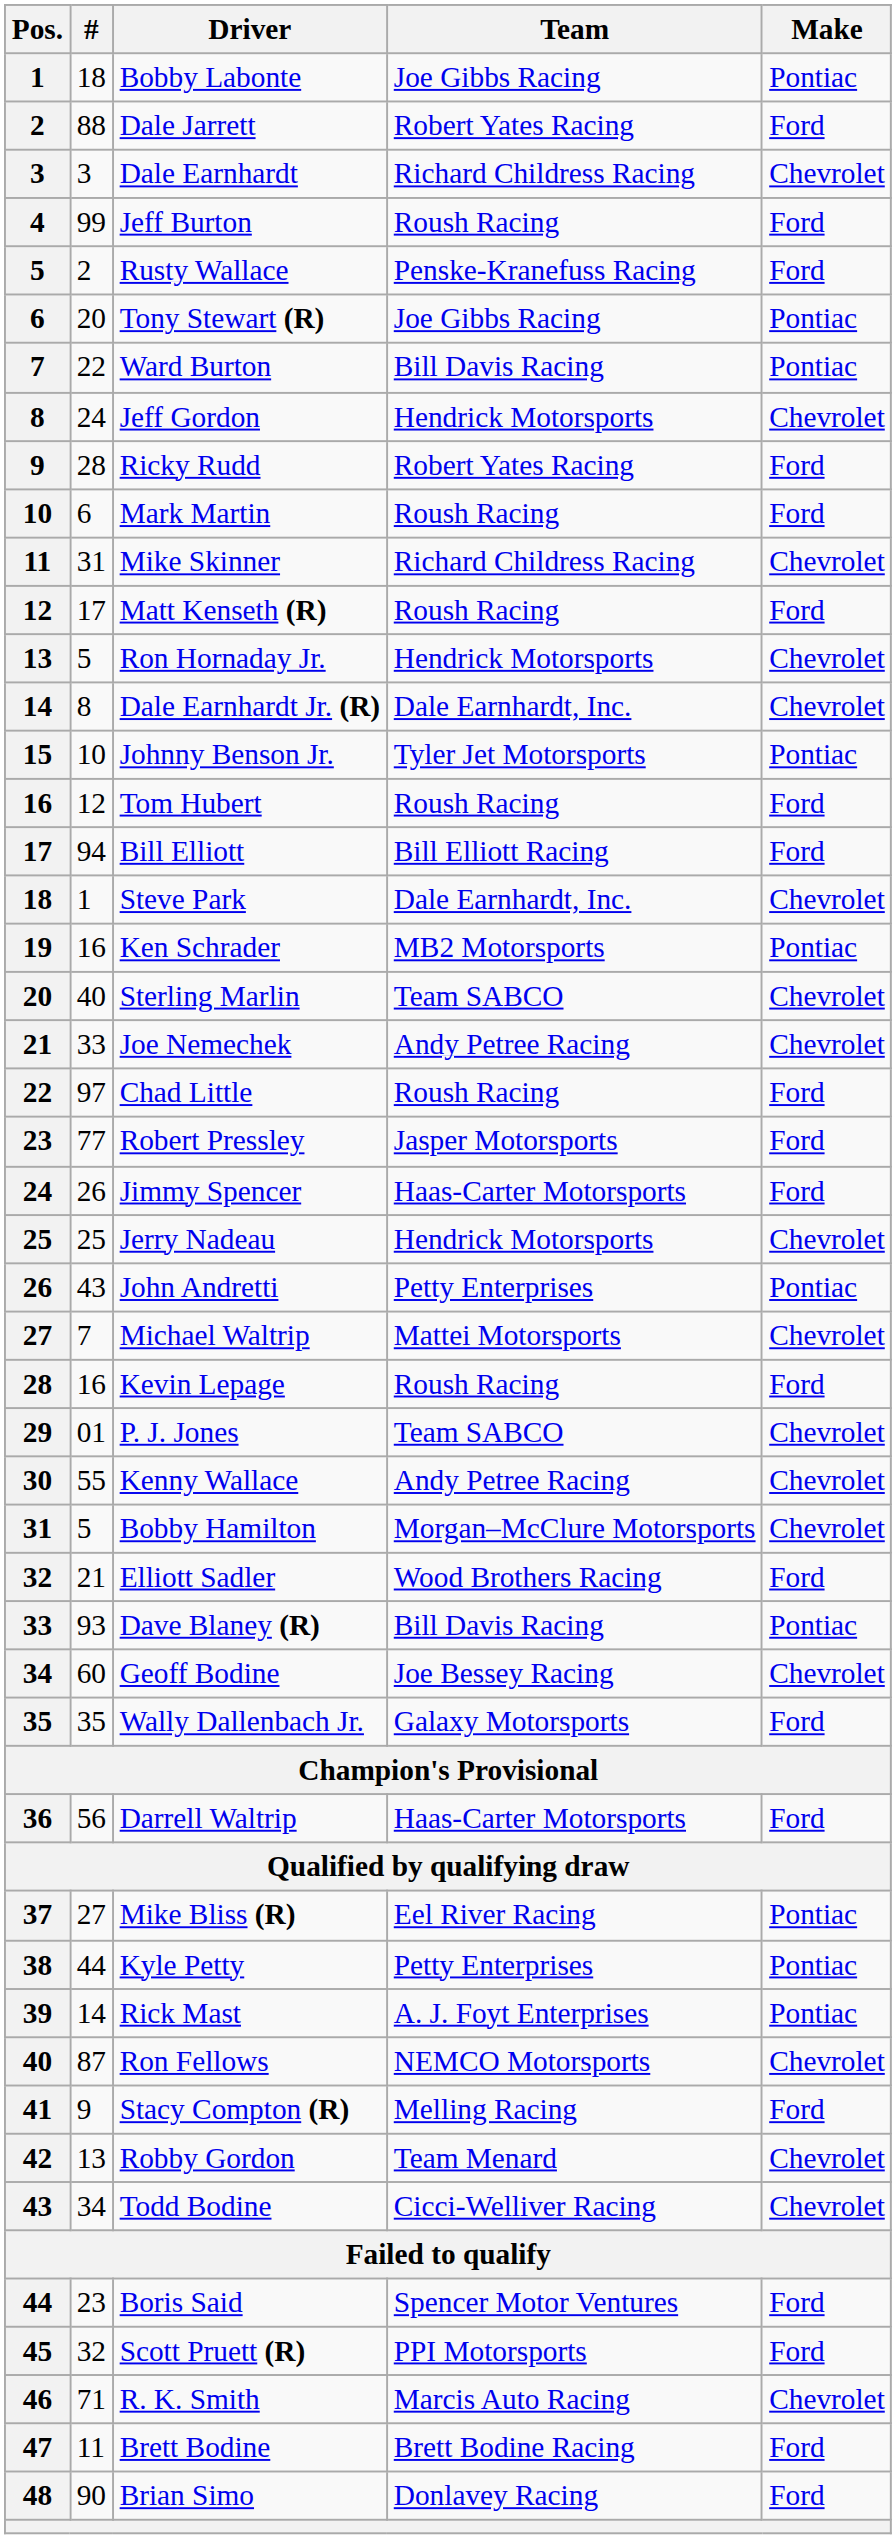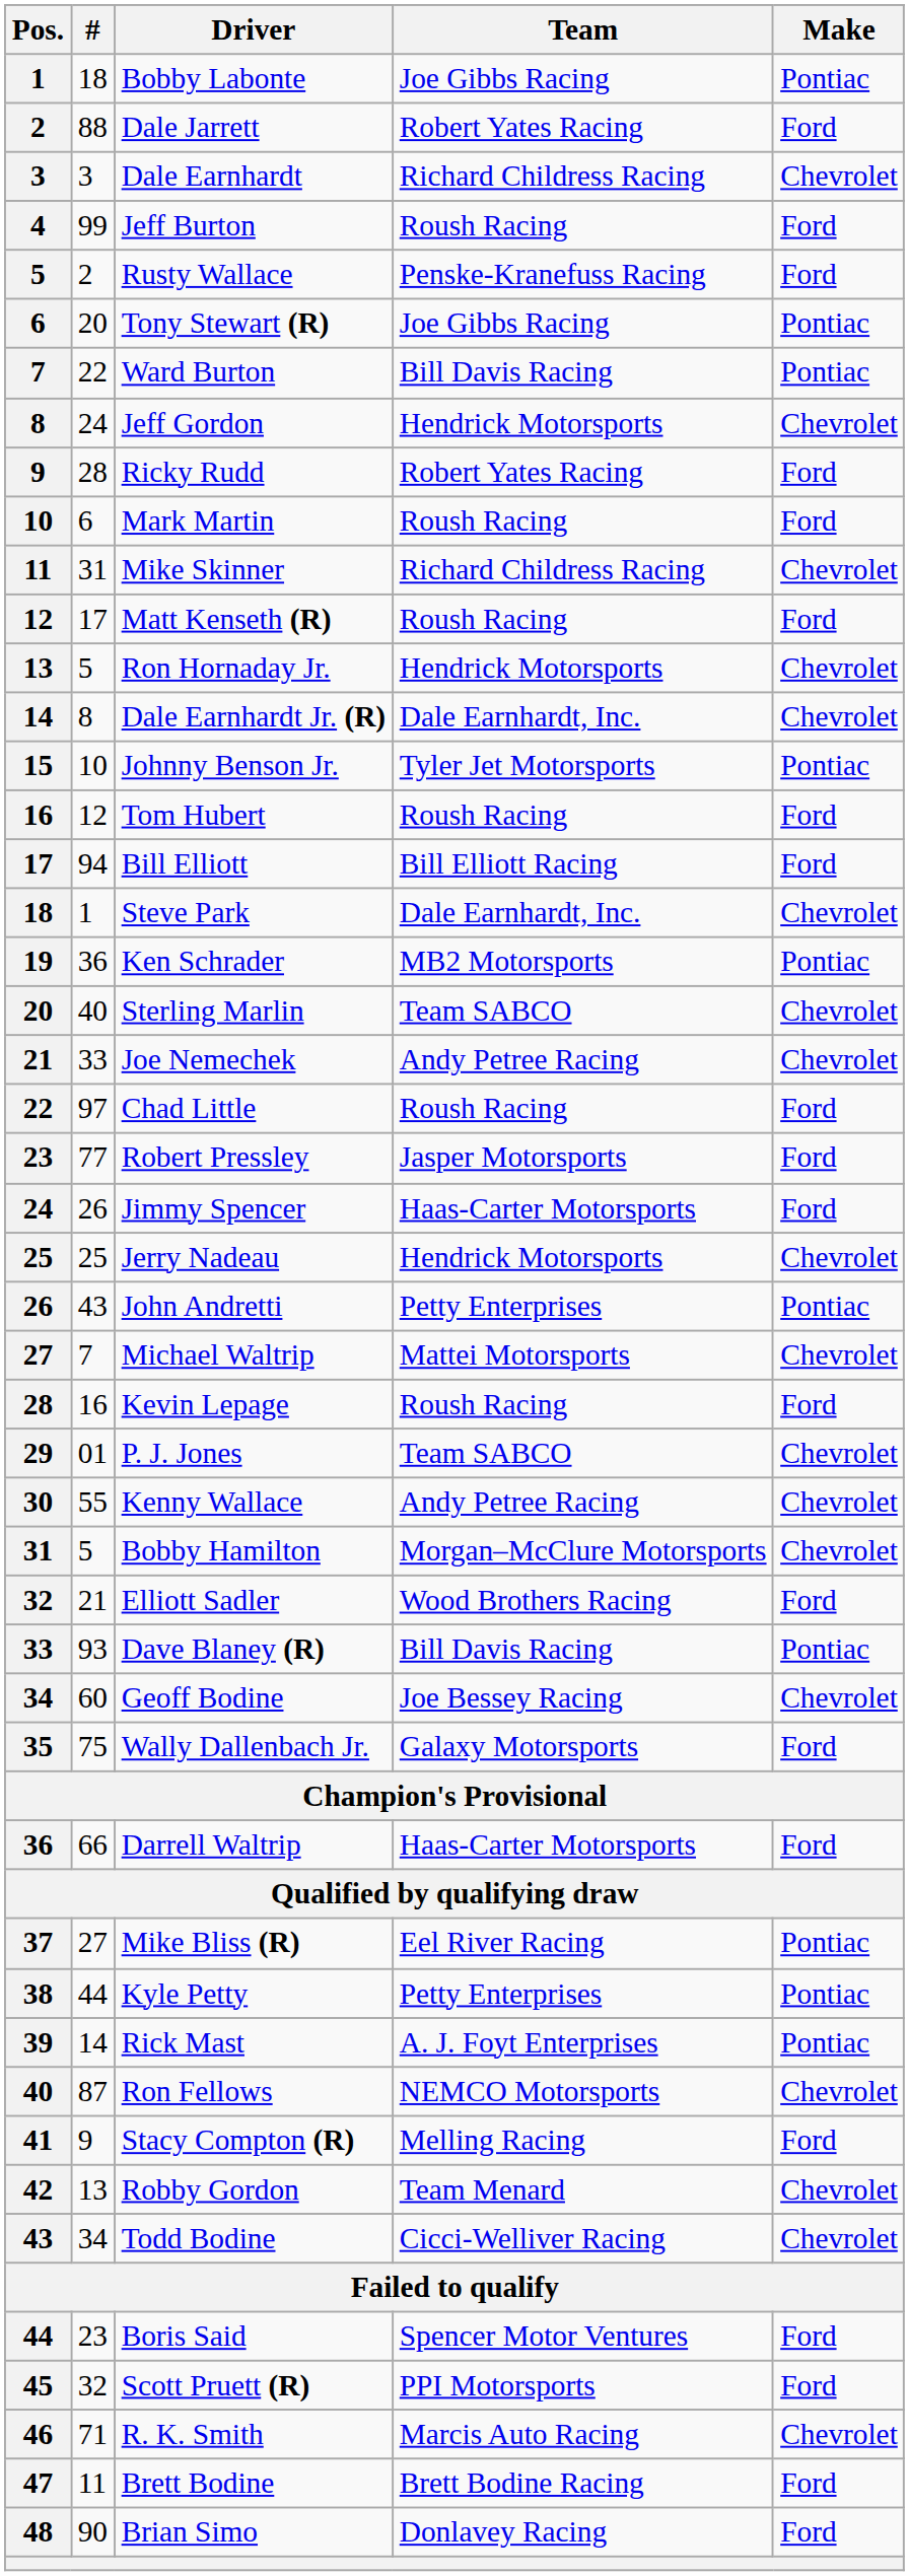 <table class="wikitable" style="font-size:95%">
 <tr>
 <th>Pos.</th>
 <th>#</th>
 <th>Driver</th>
 <th>Team</th>
 <th>Make</th>
 </tr>
 <tr>
 <th>1</th>
 <td>18</td>
 <td><a href='#'>Bobby Labonte</a></td>
 <td><a href='#'>Joe Gibbs Racing</a></td>
 <td><a href='#'>Pontiac</a></td>
 </tr>
 <tr>
 <th>2</th>
 <td>88</td>
 <td><a href='#'>Dale Jarrett</a></td>
 <td><a href='#'>Robert Yates Racing</a></td>
 <td><a href='#'>Ford</a></td>
 </tr>
 <tr>
 <th>3</th>
 <td>3</td>
 <td><a href='#'>Dale Earnhardt</a></td>
 <td><a href='#'>Richard Childress Racing</a></td>
 <td><a href='#'>Chevrolet</a></td>
 </tr>
 <tr>
 <th>4</th>
 <td>99</td>
 <td><a href='#'>Jeff Burton</a></td>
 <td><a href='#'>Roush Racing</a></td>
 <td><a href='#'>Ford</a></td>
 </tr>
 <tr>
 <th>5</th>
 <td>2</td>
 <td><a href='#'>Rusty Wallace</a></td>
 <td><a href='#'>Penske-Kranefuss Racing</a></td>
 <td><a href='#'>Ford</a></td>
 </tr>
 <tr>
 <th>6</th>
 <td>20</td>
 <td><a href='#'>Tony Stewart</a> <strong>(R)</strong></td>
 <td><a href='#'>Joe Gibbs Racing</a></td>
 <td><a href='#'>Pontiac</a></td>
 </tr>
 <tr>
 <th>7</th>
 <td>22</td>
 <td><a href='#'>Ward Burton</a></td>
 <td><a href='#'>Bill Davis Racing</a></td>
 <td><a href='#'>Pontiac</a></td>
 </tr>
 <tr>
 <th>8</th>
 <td>24</td>
 <td><a href='#'>Jeff Gordon</a></td>
 <td><a href='#'>Hendrick Motorsports</a></td>
 <td><a href='#'>Chevrolet</a></td>
 </tr>
 <tr>
 <th>9</th>
 <td>28</td>
 <td><a href='#'>Ricky Rudd</a></td>
 <td><a href='#'>Robert Yates Racing</a></td>
 <td><a href='#'>Ford</a></td>
 </tr>
 <tr>
 <th>10</th>
 <td>6</td>
 <td><a href='#'>Mark Martin</a></td>
 <td><a href='#'>Roush Racing</a></td>
 <td><a href='#'>Ford</a></td>
 </tr>
 <tr>
 <th>11</th>
 <td>31</td>
 <td><a href='#'>Mike Skinner</a></td>
 <td><a href='#'>Richard Childress Racing</a></td>
 <td><a href='#'>Chevrolet</a></td>
 </tr>
 <tr>
 <th>12</th>
 <td>17</td>
 <td><a href='#'>Matt Kenseth</a> <strong>(R)</strong></td>
 <td><a href='#'>Roush Racing</a></td>
 <td><a href='#'>Ford</a></td>
 </tr>
 <tr>
 <th>13</th>
 <td>5</td>
 <td><a href='#'>Ron Hornaday Jr.</a></td>
 <td><a href='#'>Hendrick Motorsports</a></td>
 <td><a href='#'>Chevrolet</a></td>
 </tr>
 <tr>
 <th>14</th>
 <td>8</td>
 <td><a href='#'>Dale Earnhardt Jr.</a> <strong>(R)</strong></td>
 <td><a href='#'>Dale Earnhardt, Inc.</a></td>
 <td><a href='#'>Chevrolet</a></td>
 </tr>
 <tr>
 <th>15</th>
 <td>10</td>
 <td><a href='#'>Johnny Benson Jr.</a></td>
 <td><a href='#'>Tyler Jet Motorsports</a></td>
 <td><a href='#'>Pontiac</a></td>
 </tr>
 <tr>
 <th>16</th>
 <td>12</td>
 <td><a href='#'>Tom Hubert</a></td>
 <td><a href='#'>Roush Racing</a></td>
 <td><a href='#'>Ford</a></td>
 </tr>
 <tr>
 <th>17</th>
 <td>94</td>
 <td><a href='#'>Bill Elliott</a></td>
 <td><a href='#'>Bill Elliott Racing</a></td>
 <td><a href='#'>Ford</a></td>
 </tr>
 <tr>
 <th>18</th>
 <td>1</td>
 <td><a href='#'>Steve Park</a></td>
 <td><a href='#'>Dale Earnhardt, Inc.</a></td>
 <td><a href='#'>Chevrolet</a></td>
 </tr>
 <tr>
 <th>19</th>
-<td>16</td>
+<td>36</td>
 <td><a href='#'>Ken Schrader</a></td>
 <td><a href='#'>MB2 Motorsports</a></td>
 <td><a href='#'>Pontiac</a></td>
 </tr>
 <tr>
 <th>20</th>
 <td>40</td>
 <td><a href='#'>Sterling Marlin</a></td>
 <td><a href='#'>Team SABCO</a></td>
 <td><a href='#'>Chevrolet</a></td>
 </tr>
 <tr>
 <th>21</th>
 <td>33</td>
 <td><a href='#'>Joe Nemechek</a></td>
 <td><a href='#'>Andy Petree Racing</a></td>
 <td><a href='#'>Chevrolet</a></td>
 </tr>
 <tr>
 <th>22</th>
 <td>97</td>
 <td><a href='#'>Chad Little</a></td>
 <td><a href='#'>Roush Racing</a></td>
 <td><a href='#'>Ford</a></td>
 </tr>
 <tr>
 <th>23</th>
 <td>77</td>
 <td><a href='#'>Robert Pressley</a></td>
 <td><a href='#'>Jasper Motorsports</a></td>
 <td><a href='#'>Ford</a></td>
 </tr>
 <tr>
 <th>24</th>
 <td>26</td>
 <td><a href='#'>Jimmy Spencer</a></td>
 <td><a href='#'>Haas-Carter Motorsports</a></td>
 <td><a href='#'>Ford</a></td>
 </tr>
 <tr>
 <th>25</th>
 <td>25</td>
 <td><a href='#'>Jerry Nadeau</a></td>
 <td><a href='#'>Hendrick Motorsports</a></td>
 <td><a href='#'>Chevrolet</a></td>
 </tr>
 <tr>
 <th>26</th>
 <td>43</td>
 <td><a href='#'>John Andretti</a></td>
 <td><a href='#'>Petty Enterprises</a></td>
 <td><a href='#'>Pontiac</a></td>
 </tr>
 <tr>
 <th>27</th>
 <td>7</td>
 <td><a href='#'>Michael Waltrip</a></td>
 <td><a href='#'>Mattei Motorsports</a></td>
 <td><a href='#'>Chevrolet</a></td>
 </tr>
 <tr>
 <th>28</th>
 <td>16</td>
 <td><a href='#'>Kevin Lepage</a></td>
 <td><a href='#'>Roush Racing</a></td>
 <td><a href='#'>Ford</a></td>
 </tr>
 <tr>
 <th>29</th>
 <td>01</td>
 <td><a href='#'>P. J. Jones</a></td>
 <td><a href='#'>Team SABCO</a></td>
 <td><a href='#'>Chevrolet</a></td>
 </tr>
 <tr>
 <th>30</th>
 <td>55</td>
 <td><a href='#'>Kenny Wallace</a></td>
 <td><a href='#'>Andy Petree Racing</a></td>
 <td><a href='#'>Chevrolet</a></td>
 </tr>
 <tr>
 <th>31</th>
 <td>5</td>
 <td><a href='#'>Bobby Hamilton</a></td>
 <td><a href='#'>Morgan–McClure Motorsports</a></td>
 <td><a href='#'>Chevrolet</a></td>
 </tr>
 <tr>
 <th>32</th>
 <td>21</td>
 <td><a href='#'>Elliott Sadler</a></td>
 <td><a href='#'>Wood Brothers Racing</a></td>
 <td><a href='#'>Ford</a></td>
 </tr>
 <tr>
 <th>33</th>
 <td>93</td>
 <td><a href='#'>Dave Blaney</a> <strong>(R)</strong></td>
 <td><a href='#'>Bill Davis Racing</a></td>
 <td><a href='#'>Pontiac</a></td>
 </tr>
 <tr>
 <th>34</th>
 <td>60</td>
 <td><a href='#'>Geoff Bodine</a></td>
 <td><a href='#'>Joe Bessey Racing</a></td>
 <td><a href='#'>Chevrolet</a></td>
 </tr>
 <tr>
 <th>35</th>
-<td>35</td>
+<td>75</td>
 <td><a href='#'>Wally Dallenbach Jr.</a></td>
 <td><a href='#'>Galaxy Motorsports</a></td>
 <td><a href='#'>Ford</a></td>
 </tr>
 <tr>
 <th colspan="5">Champion's Provisional</th>
 </tr>
 <tr>
 <th>36</th>
-<td>56</td>
+<td>66</td>
 <td><a href='#'>Darrell Waltrip</a></td>
 <td><a href='#'>Haas-Carter Motorsports</a></td>
 <td><a href='#'>Ford</a></td>
 </tr>
 <tr>
 <th colspan="5">Qualified by qualifying draw</th>
 </tr>
 <tr>
 <th>37</th>
 <td>27</td>
 <td><a href='#'>Mike Bliss</a> <strong>(R)</strong></td>
 <td><a href='#'>Eel River Racing</a></td>
 <td><a href='#'>Pontiac</a></td>
 </tr>
 <tr>
 <th>38</th>
 <td>44</td>
 <td><a href='#'>Kyle Petty</a></td>
 <td><a href='#'>Petty Enterprises</a></td>
 <td><a href='#'>Pontiac</a></td>
 </tr>
 <tr>
 <th>39</th>
 <td>14</td>
 <td><a href='#'>Rick Mast</a></td>
 <td><a href='#'>A. J. Foyt Enterprises</a></td>
 <td><a href='#'>Pontiac</a></td>
 </tr>
 <tr>
 <th>40</th>
 <td>87</td>
 <td><a href='#'>Ron Fellows</a></td>
 <td><a href='#'>NEMCO Motorsports</a></td>
 <td><a href='#'>Chevrolet</a></td>
 </tr>
 <tr>
 <th>41</th>
 <td>9</td>
 <td><a href='#'>Stacy Compton</a> <strong>(R)</strong></td>
 <td><a href='#'>Melling Racing</a></td>
 <td><a href='#'>Ford</a></td>
 </tr>
 <tr>
 <th>42</th>
 <td>13</td>
 <td><a href='#'>Robby Gordon</a></td>
 <td><a href='#'>Team Menard</a></td>
 <td><a href='#'>Chevrolet</a></td>
 </tr>
 <tr>
 <th>43</th>
 <td>34</td>
 <td><a href='#'>Todd Bodine</a></td>
 <td><a href='#'>Cicci-Welliver Racing</a></td>
 <td><a href='#'>Chevrolet</a></td>
 </tr>
 <tr>
 <th colspan="5">Failed to qualify</th>
 </tr>
 <tr>
 <th>44</th>
 <td>23</td>
 <td><a href='#'>Boris Said</a></td>
 <td><a href='#'>Spencer Motor Ventures</a></td>
 <td><a href='#'>Ford</a></td>
 </tr>
 <tr>
 <th>45</th>
 <td>32</td>
 <td><a href='#'>Scott Pruett</a> <strong>(R)</strong></td>
 <td><a href='#'>PPI Motorsports</a></td>
 <td><a href='#'>Ford</a></td>
 </tr>
 <tr>
 <th>46</th>
 <td>71</td>
 <td><a href='#'>R. K. Smith</a></td>
 <td><a href='#'>Marcis Auto Racing</a></td>
 <td><a href='#'>Chevrolet</a></td>
 </tr>
 <tr>
 <th>47</th>
 <td>11</td>
 <td><a href='#'>Brett Bodine</a></td>
 <td><a href='#'>Brett Bodine Racing</a></td>
 <td><a href='#'>Ford</a></td>
 </tr>
 <tr>
 <th>48</th>
 <td>90</td>
 <td><a href='#'>Brian Simo</a></td>
 <td><a href='#'>Donlavey Racing</a></td>
 <td><a href='#'>Ford</a></td>
 </tr>
 <tr>
 <th colspan="5"></th>
 </tr>
 </table>
